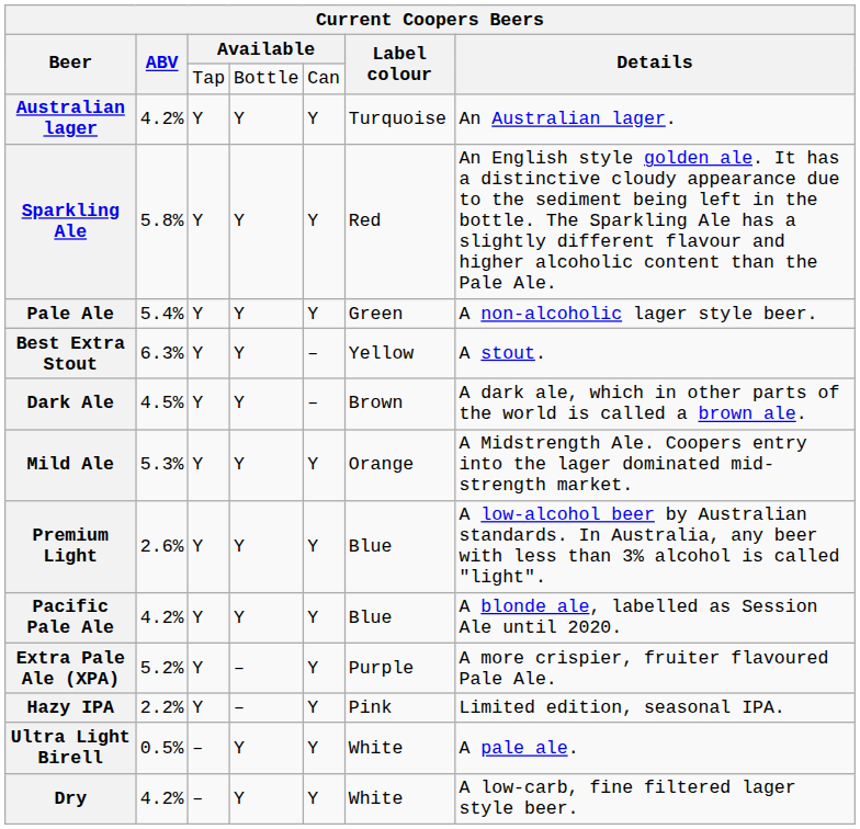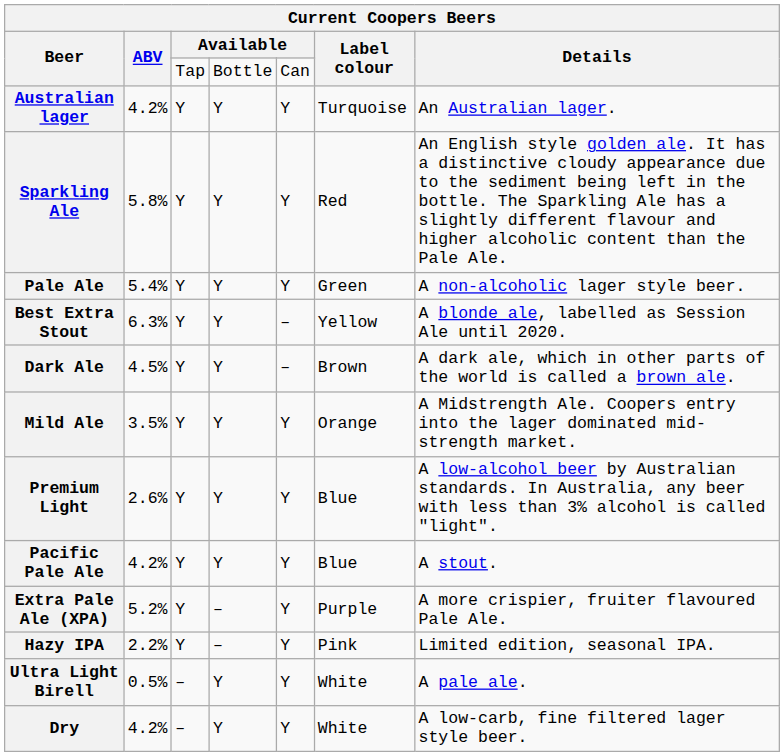 <table class="wikitable">
 <tr>
 <th colspan=7>Current Coopers Beers </th>
 </tr>
 <tr>
 <th rowspan=2>Beer</th>
 <th rowspan=2><a href='#'>ABV</a></th>
 <th colspan=3>Available</th>
 <th rowspan=2>Label colour</th>
 <th rowspan=2>Details</th>
 </tr>
 <tr>
 <td>Tap</td>
 <td>Bottle</td>
 <td>Can</td>
 </tr>
 <tr>
 <th><a href='#'>Australian lager</a></th>
 <td>4.2%</td>
 <td>Y</td>
 <td>Y</td>
 <td>Y</td>
 <td>Turquoise</td>
 <td>An <a href='#'>Australian lager</a>.</td>
 </tr>
 <tr>
 <th><a href='#'>Sparkling Ale</a></th>
 <td>5.8%</td>
 <td>Y</td>
 <td>Y</td>
 <td>Y</td>
 <td>Red</td>
 <td>An English style <a href='#'>golden ale</a>. It has a distinctive cloudy appearance due to the sediment being left in the bottle. The Sparkling Ale has a slightly different flavour and higher alcoholic content than the Pale Ale.</td>
 </tr>
 <tr>
 <th>Pale Ale</th>
 <td>5.4%</td>
 <td>Y</td>
 <td>Y</td>
 <td>Y</td>
 <td>Green</td>
 <td>A <a href='#'>non-alcoholic</a> lager style beer.</td>
 </tr>
 <tr>
 <th>Best Extra Stout</th>
 <td>6.3%</td>
 <td>Y</td>
 <td>Y</td>
 <td>–</td>
 <td>Yellow</td>
-<td>A <a href='#'>stout</a>.</td>
+<td>A <a href='#'>blonde ale</a>, labelled as Session Ale until 2020.</td>
 </tr>
 <tr>
 <th>Dark Ale</th>
 <td>4.5%</td>
 <td>Y</td>
 <td>Y</td>
 <td>–</td>
 <td>Brown</td>
 <td>A dark ale, which in other parts of the world is called a <a href='#'>brown ale</a>.</td>
 </tr>
 <tr>
 <th>Mild Ale</th>
-<td>5.3%</td>
+<td>3.5%</td>
 <td>Y</td>
 <td>Y</td>
 <td>Y</td>
 <td>Orange</td>
 <td>A Midstrength Ale. Coopers entry into the lager dominated mid-strength market.</td>
 </tr>
 <tr>
 <th>Premium Light</th>
 <td>2.6%</td>
 <td>Y</td>
 <td>Y</td>
 <td>Y</td>
 <td>Blue</td>
 <td>A <a href='#'>low-alcohol beer</a> by Australian standards.  In Australia, any beer with less than 3% alcohol is called "light".</td>
 </tr>
 <tr>
 <th>Pacific Pale Ale</th>
 <td>4.2%</td>
 <td>Y</td>
 <td>Y</td>
 <td>Y</td>
 <td>Blue</td>
-<td>A <a href='#'>blonde ale</a>, labelled as Session Ale until 2020.</td>
+<td>A <a href='#'>stout</a>.</td>
 </tr>
 <tr>
 <th>Extra Pale Ale (XPA)</th>
 <td>5.2%</td>
 <td>Y</td>
 <td>–</td>
 <td>Y</td>
 <td>Purple</td>
 <td>A more crispier, fruiter flavoured Pale Ale.</td>
 </tr>
 <tr>
 <th>Hazy IPA</th>
 <td>2.2%</td>
 <td>Y</td>
 <td>–</td>
 <td>Y</td>
 <td>Pink</td>
 <td>Limited edition, seasonal IPA.</td>
 </tr>
 <tr>
 <th>Ultra Light Birell</th>
 <td>0.5%</td>
 <td>–</td>
 <td>Y</td>
 <td>Y</td>
 <td>White</td>
 <td>A <a href='#'>pale ale</a>.</td>
 </tr>
 <tr>
 <th>Dry</th>
 <td>4.2%</td>
 <td>–</td>
 <td>Y</td>
 <td>Y</td>
 <td>White</td>
 <td>A low-carb, fine filtered lager style beer.</td>
 </tr>
 </table>
